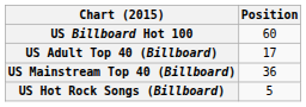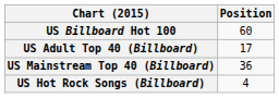 <table class="wikitable sortable plainrowheaders" style="text-align:center">
 <tr>
 <th scope="col">Chart (2015)</th>
 <th scope="col">Position</th>
 </tr>
 <tr>
 <th scope="row">US <em>Billboard</em> Hot 100</th>
 <td style="text-align:center;">60</td>
 </tr>
 <tr>
 <th scope="row">US Adult Top 40 (<em>Billboard</em>)</th>
 <td style="text-align:center;">17</td>
 </tr>
 <tr>
 <th scope="row">US Mainstream Top 40 (<em>Billboard</em>)</th>
 <td style="text-align:center;">36</td>
 </tr>
 <tr>
 <th scope="row">US Hot Rock Songs (<em>Billboard</em>)</th>
-<td style="text-align:center;">5</td>
+<td style="text-align:center;">4</td>
 </tr>
 </table>
